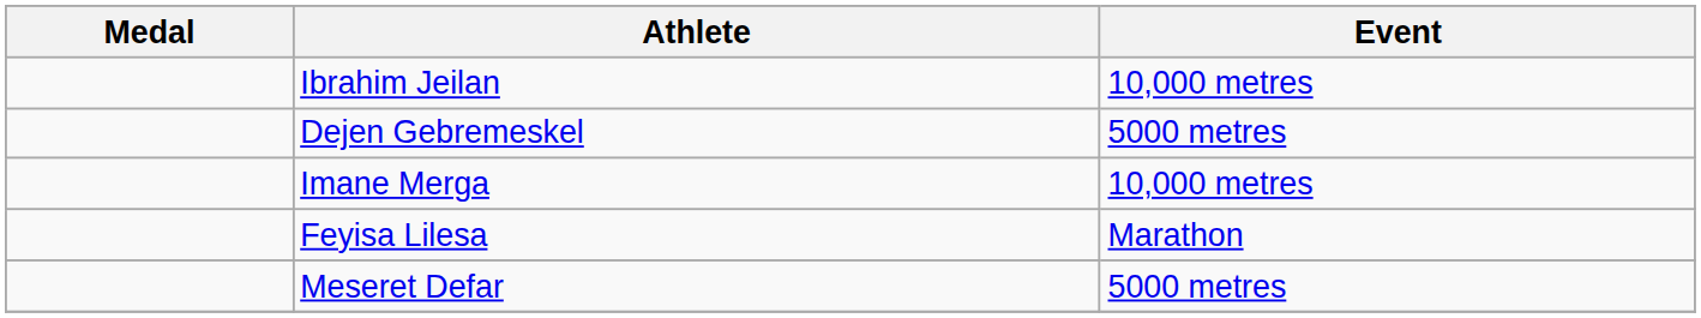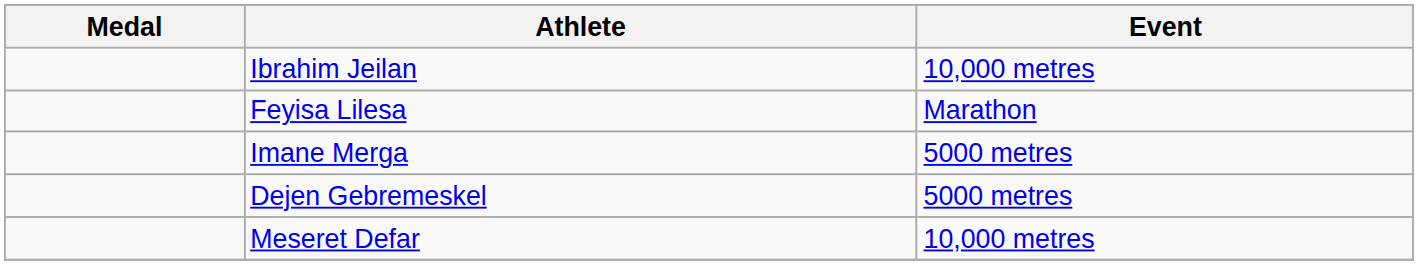 <table class="wikitable" style="font-size:90%" width=60%>
 <tr>
 <th>Medal</th>
 <th>Athlete</th>
 <th>Event</th>
 </tr>
 <tr>
 <td></td>
 <td><a href='#'>Ibrahim Jeilan</a></td>
 <td><a href='#'>10,000 metres</a></td>
 </tr>
 <tr>
 <td></td>
+<td><a href='#'>Feyisa Lilesa</a></td>
+<td><a href='#'>Marathon</a></td>
+</tr>
+<tr>
+<td></td>
+<td><a href='#'>Imane Merga</a></td>
+<td><a href='#'>5000 metres</a></td>
+</tr>
+<tr>
+<td></td>
 <td><a href='#'>Dejen Gebremeskel</a></td>
 <td><a href='#'>5000 metres</a></td>
 </tr>
 <tr>
 <td></td>
-<td><a href='#'>Imane Merga</a></td>
+<td><a href='#'>Meseret Defar</a></td>
 <td><a href='#'>10,000 metres</a></td>
-</tr>
-<tr>
-<td></td>
-<td><a href='#'>Feyisa Lilesa</a></td>
-<td><a href='#'>Marathon</a></td>
-</tr>
-<tr>
-<td></td>
-<td><a href='#'>Meseret Defar</a></td>
-<td><a href='#'>5000 metres</a></td>
 </tr>
 <tr>
 </tr>
 </table>
